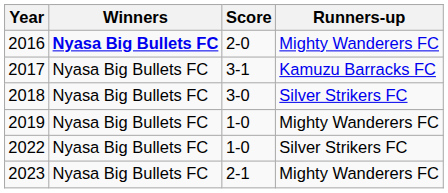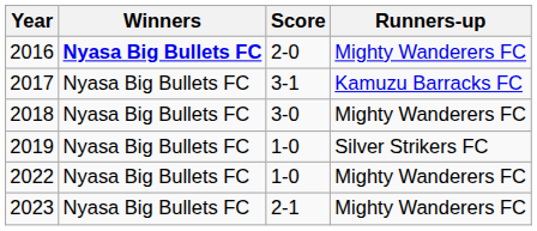 <table class="wikitable">
 <tr>
 <th>Year</th>
 <th>Winners</th>
 <th>Score</th>
 <th>Runners-up</th>
 </tr>
 <tr>
 <td>2016</td>
 <td><strong><a href='#'>Nyasa Big Bullets FC</a></strong></td>
 <td>2-0</td>
 <td><a href='#'>Mighty Wanderers FC</a></td>
 </tr>
 <tr>
 <td>2017</td>
 <td>Nyasa Big Bullets FC</td>
 <td>3-1</td>
 <td><a href='#'>Kamuzu Barracks FC</a></td>
 </tr>
 <tr>
 <td>2018</td>
 <td>Nyasa Big Bullets FC</td>
 <td>3-0</td>
-<td><a href='#'>Silver Strikers FC</a></td>
+<td>Mighty Wanderers FC</td>
 </tr>
 <tr>
 <td>2019</td>
 <td>Nyasa Big Bullets FC</td>
 <td>1-0</td>
-<td>Mighty Wanderers FC</td>
+<td>Silver Strikers FC</td>
 </tr>
 <tr>
 <td>2022</td>
 <td>Nyasa Big Bullets FC</td>
 <td>1-0</td>
-<td>Silver Strikers FC</td>
+<td>Mighty Wanderers FC</td>
 </tr>
 <tr>
 <td>2023</td>
 <td>Nyasa Big Bullets FC</td>
 <td>2-1</td>
 <td>Mighty Wanderers FC</td>
 </tr>
 </table>
